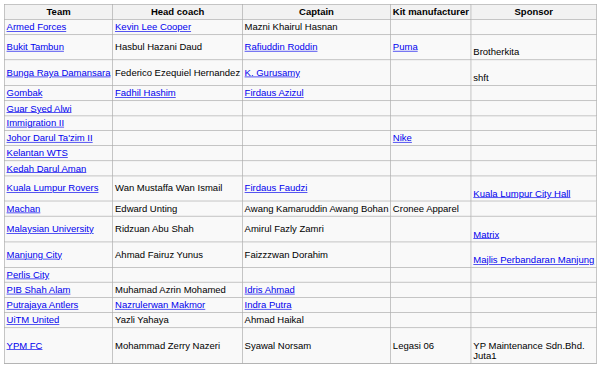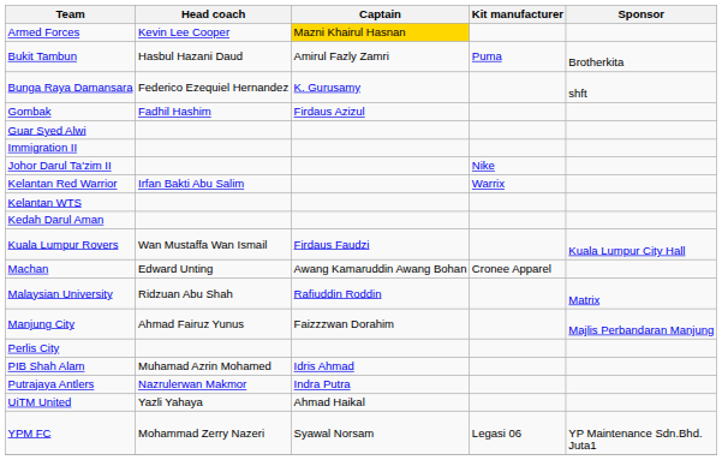 <table class="wikitable" style="font-size:90%;">
 <tr>
 <th>Team</th>
 <th>Head coach</th>
 <th>Captain</th>
 <th>Kit manufacturer</th>
 <th>Sponsor</th>
 </tr>
 <tr>
 <td><a href='#'>Armed Forces</a></td>
 <td> <a href='#'>Kevin Lee Cooper</a></td>
-<td> Mazni Khairul Hasnan</td>
+<td style="background: gold;"> Mazni Khairul Hasnan</td>
 <td></td>
 <td></td>
 </tr>
 <tr>
 <td><a href='#'>Bukit Tambun</a></td>
 <td> Hasbul Hazani Daud</td>
-<td> <a href='#'>Rafiuddin Roddin</a></td>
+<td> Amirul Fazly Zamri</td>
 <td><a href='#'>Puma</a></td>
 <td> <br> Brotherkita</td>
 </tr>
 <tr>
 <td><a href='#'>Bunga Raya Damansara</a></td>
 <td> Federico Ezequiel Hernandez</td>
 <td> <a href='#'>K. Gurusamy</a></td>
 <td></td>
 <td><br>shft</td>
 </tr>
 <tr>
 <td><a href='#'>Gombak</a></td>
 <td> <a href='#'>Fadhil Hashim</a></td>
 <td> <a href='#'>Firdaus Azizul</a></td>
 <td></td>
 <td><br></td>
 </tr>
 <tr>
 <td><a href='#'>Guar Syed Alwi</a></td>
 <td></td>
 <td></td>
 <td></td>
 <td></td>
 </tr>
 <tr>
 <td><a href='#'>Immigration II</a></td>
 <td></td>
 <td></td>
 <td></td>
 <td></td>
 </tr>
 <tr>
 <td><a href='#'>Johor Darul Ta'zim II</a></td>
 <td></td>
 <td></td>
 <td><a href='#'>Nike</a></td>
 <td></td>
 </tr>
 <tr>
+<td><a href='#'>Kelantan Red Warrior</a></td>
+<td> <a href='#'>Irfan Bakti Abu Salim</a></td>
+<td></td>
+<td><a href='#'>Warrix</a></td>
+<td></td>
+</tr>
+<tr>
 <td><a href='#'>Kelantan WTS</a></td>
 <td></td>
 <td></td>
 <td></td>
 <td></td>
 </tr>
 <tr>
 <td><a href='#'>Kedah Darul Aman</a></td>
 <td></td>
 <td></td>
 <td></td>
 <td></td>
 </tr>
 <tr>
 <td><a href='#'>Kuala Lumpur Rovers</a></td>
 <td> Wan Mustaffa Wan Ismail</td>
 <td> <a href='#'>Firdaus Faudzi</a></td>
 <td></td>
 <td><br><a href='#'>Kuala Lumpur City Hall</a><br></td>
 </tr>
 <tr>
 <td><a href='#'>Machan</a></td>
 <td> Edward Unting</td>
 <td> Awang Kamaruddin Awang Bohan</td>
 <td>Cronee Apparel</td>
 <td><br></td>
 </tr>
 <tr>
 <td><a href='#'>Malaysian University</a></td>
 <td> Ridzuan Abu Shah</td>
-<td> Amirul Fazly Zamri</td>
+<td> <a href='#'>Rafiuddin Roddin</a></td>
 <td></td>
 <td><br><a href='#'>Matrix</a></td>
 </tr>
 <tr>
 <td><a href='#'>Manjung City</a></td>
 <td> Ahmad Fairuz Yunus</td>
 <td> Faizzzwan Dorahim</td>
 <td></td>
 <td><br><a href='#'>Majlis Perbandaran Manjung</a></td>
 </tr>
 <tr>
 <td><a href='#'>Perlis City</a></td>
 <td></td>
 <td></td>
 <td></td>
 <td></td>
 </tr>
 <tr>
 <td><a href='#'>PIB Shah Alam</a></td>
 <td> Muhamad Azrin Mohamed</td>
 <td> <a href='#'>Idris Ahmad</a></td>
 <td></td>
 <td></td>
 </tr>
 <tr>
 <td><a href='#'>Putrajaya Antlers</a></td>
 <td> <a href='#'>Nazrulerwan Makmor</a></td>
 <td> <a href='#'>Indra Putra</a></td>
 <td></td>
 <td><br></td>
 </tr>
 <tr>
 <td><a href='#'>UiTM United</a></td>
 <td> Yazli Yahaya</td>
 <td> Ahmad Haikal</td>
 <td></td>
 <td></td>
 </tr>
 <tr>
 <td><a href='#'>YPM FC</a></td>
 <td> Mohammad Zerry Nazeri</td>
 <td> Syawal Norsam</td>
 <td>Legasi 06</td>
 <td><br>YP Maintenance Sdn.Bhd.<br>Juta1</td>
 </tr>
 <tr>
 </tr>
 </table>
